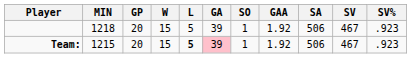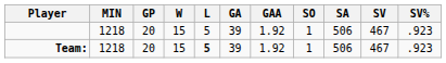 <table class="wikitable sortable" width="60%">
 <tr>
 <th bgcolor="#DDDDFF" width="10%">Player</th>
 <th width="3%" bgcolor="#DDDDFF" title="Minutes played">MIN</th>
 <th width="3%" bgcolor="#DDDDFF" title="Games played in">GP</th>
 <th width="3%" bgcolor="#DDDDFF" title="Games played in">W</th>
 <th width="3%" bgcolor="#DDDDFF"title="Games played in">L</th>
 <th width="3%" bgcolor="#DDDDFF" title="Goals against">GA</th>
+<th width="3%" bgcolor="#DDDDFF" title="Goals against average">GAA</th>
 <th width="3%" bgcolor="#DDDDFF" title="Shut-outs">SO</th>
-<th width="3%" bgcolor="#DDDDFF" title="Goals against average">GAA</th>
 <th width="3%" bgcolor="#DDDDFF" title="Shots against">SA</th>
 <th width="3%" bgcolor="#DDDDFF" title="Shots saved">SV</th>
 <th width="3%" bgcolor="#DDDDFF" title="Save percentage">SV%</th>
 </tr>
 <tr align="center">
 <td align="right"></td>
 <td>1218</td>
 <td>20</td>
 <td>15</td>
 <td>5</td>
 <td>39</td>
+<td>1.92</td>
 <td>1</td>
-<td>1.92</td>
 <td>506</td>
 <td>467</td>
 <td>.923</td>
 </tr>
 <tr align="center">
 <td align="right"><strong>Team:</strong></td>
-<td>1215</td>
+<td>1218</td>
 <td>20</td>
 <td>15</td>
 <td><strong>5</strong></td>
-<td style="background: pink;">39</td>
+<td>39</td>
+<td>1.92</td>
 <td>1</td>
-<td>1.92</td>
 <td>506</td>
 <td>467</td>
 <td>.923</td>
 </tr>
 </table>
